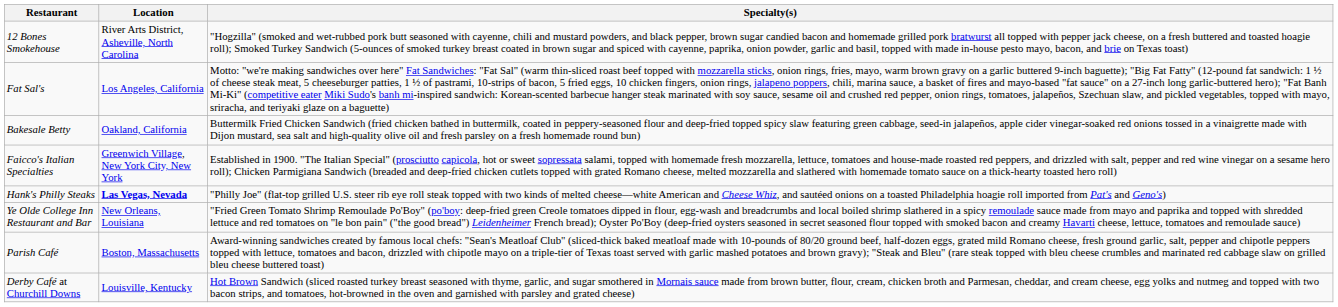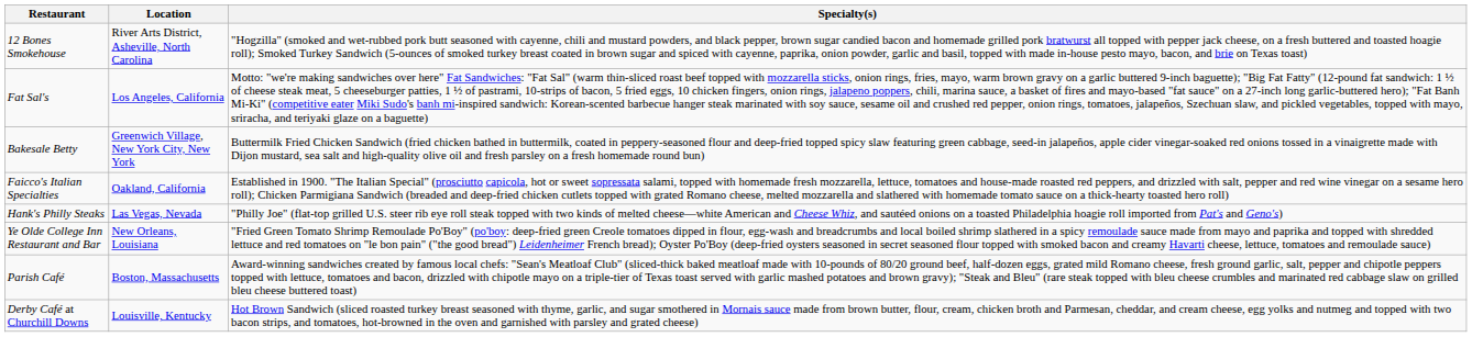 <table class="wikitable" style="width:100%;">
 <tr>
 <th>Restaurant</th>
 <th>Location</th>
 <th>Specialty(s)</th>
 </tr>
 <tr>
 <td><em>12 Bones Smokehouse</em></td>
 <td>River Arts District, <a href='#'>Asheville, North Carolina</a></td>
 <td>"Hogzilla" (smoked and wet-rubbed pork butt seasoned with cayenne, chili and mustard powders, and black pepper, brown sugar candied bacon and homemade grilled pork <a href='#'>bratwurst</a> all topped with pepper jack cheese, on a fresh buttered and toasted hoagie roll); Smoked Turkey Sandwich (5-ounces of smoked turkey breast coated in brown sugar and spiced with cayenne, paprika, onion powder, garlic and basil, topped with made in-house pesto mayo, bacon, and <a href='#'>brie</a> on Texas toast)</td>
 </tr>
 <tr>
 <td><em>Fat Sal's</em></td>
 <td><a href='#'>Los Angeles, California</a></td>
 <td>Motto: "we're making sandwiches over here" <a href='#'>Fat Sandwiches</a>: "Fat Sal" (warm thin-sliced roast beef topped with <a href='#'>mozzarella sticks</a>, onion rings, fries, mayo, warm brown gravy on a garlic buttered 9-inch baguette); "Big Fat Fatty" (12-pound fat sandwich: 1 ½ of cheese steak meat, 5 cheeseburger patties, 1 ½ of pastrami, 10-strips of bacon, 5 fried eggs, 10 chicken fingers, onion rings, <a href='#'>jalapeno poppers</a>, chili, marina sauce, a basket of fires and mayo-based "fat sauce" on a 27-inch long garlic-buttered hero); "Fat Banh Mi-Ki" (<a href='#'>competitive eater</a> <a href='#'>Miki Sudo</a>'s <a href='#'>banh mi</a>-inspired sandwich: Korean-scented barbecue hanger steak marinated with soy sauce, sesame oil and crushed red pepper, onion rings, tomatoes, jalapeños, Szechuan slaw, and pickled vegetables, topped with mayo, sriracha, and teriyaki glaze on a baguette)</td>
 </tr>
 <tr>
 <td><em>Bakesale Betty</em></td>
-<td><a href='#'>Oakland, California</a></td>
+<td><a href='#'>Greenwich Village</a>, <a href='#'>New York City, New York</a></td>
 <td>Buttermilk Fried Chicken Sandwich (fried chicken bathed in buttermilk, coated in peppery-seasoned flour and deep-fried topped spicy slaw featuring green cabbage, seed-in jalapeños, apple cider vinegar-soaked red onions tossed in a vinaigrette made with Dijon mustard, sea salt and high-quality olive oil and fresh parsley on a fresh homemade round bun)</td>
 </tr>
 <tr>
 <td><em>Faicco's Italian Specialties</em></td>
-<td><a href='#'>Greenwich Village</a>, <a href='#'>New York City, New York</a></td>
+<td><a href='#'>Oakland, California</a></td>
 <td>Established in 1900. "The Italian Special" (<a href='#'>prosciutto</a> <a href='#'>capicola</a>, hot or sweet <a href='#'>sopressata</a> salami, topped with homemade fresh mozzarella, lettuce, tomatoes and house-made roasted red peppers, and drizzled with salt, pepper and red wine vinegar on a sesame hero roll); Chicken Parmigiana Sandwich (breaded and deep-fried chicken cutlets topped with grated Romano cheese, melted mozzarella and slathered with homemade tomato sauce on a thick-hearty toasted hero roll)</td>
 </tr>
 <tr>
 <td><em>Hank's Philly Steaks</em></td>
-<td><strong><a href='#'>Las Vegas, Nevada</a></strong></td>
+<td><a href='#'>Las Vegas, Nevada</a></td>
 <td>"Philly Joe" (flat-top grilled U.S. steer rib eye roll steak topped with two kinds of melted cheese—white American and <em><a href='#'>Cheese Whiz</a></em>, and sautéed onions on a toasted Philadelphia hoagie roll imported from <em><a href='#'>Pat's</a></em> and <em><a href='#'>Geno's</a></em>)</td>
 </tr>
 <tr>
 <td><em>Ye Olde College Inn Restaurant and Bar</em></td>
 <td><a href='#'>New Orleans, Louisiana</a></td>
 <td>"Fried Green Tomato Shrimp Remoulade Po'Boy" (<a href='#'>po'boy</a>: deep-fried green Creole tomatoes dipped in flour, egg-wash and breadcrumbs and local boiled shrimp slathered in a spicy <a href='#'>remoulade</a> sauce made from mayo and paprika and topped with shredded lettuce and red tomatoes on "le bon pain" ("the good bread") <em><a href='#'>Leidenheimer</a></em> French bread); Oyster Po'Boy (deep-fried oysters seasoned in secret seasoned flour topped with smoked bacon and creamy <a href='#'>Havarti</a> cheese, lettuce, tomatoes and remoulade sauce)</td>
 </tr>
 <tr>
 <td><em>Parish Café</em></td>
 <td><a href='#'>Boston, Massachusetts</a></td>
 <td>Award-winning sandwiches created by famous local chefs: "Sean's Meatloaf Club" (sliced-thick baked meatloaf made with 10-pounds of 80/20 ground beef, half-dozen eggs, grated mild Romano cheese, fresh ground garlic, salt, pepper and chipotle peppers topped with lettuce, tomatoes and bacon, drizzled with chipotle mayo on a triple-tier of Texas toast served with garlic mashed potatoes and brown gravy); "Steak and Bleu" (rare steak topped with bleu cheese crumbles and marinated red cabbage slaw on grilled bleu cheese buttered toast)</td>
 </tr>
 <tr>
 <td><em>Derby Café</em> at <a href='#'>Churchill Downs</a></td>
 <td><a href='#'>Louisville, Kentucky</a></td>
 <td><a href='#'>Hot Brown</a> Sandwich (sliced roasted turkey breast seasoned with thyme, garlic, and sugar smothered in <a href='#'>Mornais sauce</a> made from brown butter, flour, cream, chicken broth and Parmesan, cheddar, and cream cheese, egg yolks and nutmeg and topped with two bacon strips, and tomatoes, hot-browned in the oven and garnished with parsley and grated cheese)</td>
 </tr>
 </table>
